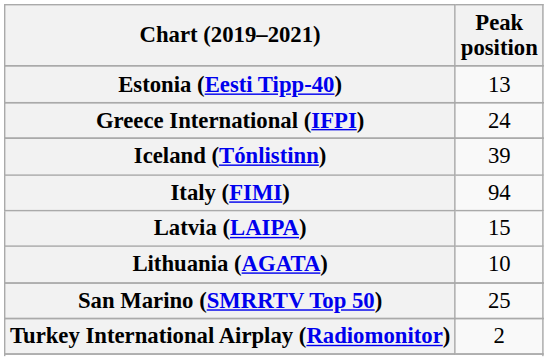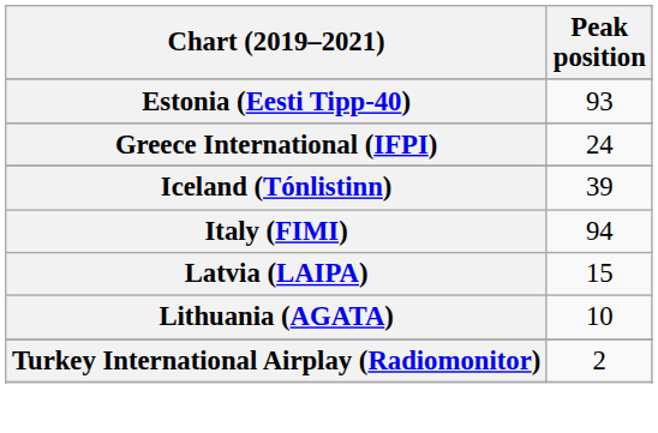 <table class="wikitable sortable plainrowheaders" style="text-align:center">
 <tr>
 <th scope="col">Chart (2019–2021)</th>
 <th scope="col">Peak<br>position</th>
 </tr>
 <tr>
 </tr>
 <tr>
 </tr>
 <tr>
 </tr>
 <tr>
 <th scope="row">Estonia (<a href='#'>Eesti Tipp-40</a>)</th>
-<td>13</td>
+<td>93</td>
 </tr>
 <tr>
 </tr>
 <tr>
 <th scope="row">Greece International (<a href='#'>IFPI</a>)</th>
 <td>24</td>
 </tr>
 <tr>
 </tr>
 <tr>
 <th scope="row">Iceland (<a href='#'>Tónlistinn</a>)</th>
 <td>39</td>
 </tr>
 <tr>
 <th scope="row">Italy (<a href='#'>FIMI</a>)</th>
 <td>94</td>
 </tr>
 <tr>
 <th scope="row">Latvia (<a href='#'>LAIPA</a>)</th>
 <td>15</td>
 </tr>
 <tr>
 <th scope="row">Lithuania (<a href='#'>AGATA</a>)</th>
 <td>10</td>
 </tr>
 <tr>
 </tr>
 <tr>
 </tr>
 <tr>
 </tr>
 <tr>
-<th scope="row">San Marino (<a href='#'>SMRRTV Top 50</a>)</th>
-<td>25</td>
-</tr>
-<tr>
 </tr>
 <tr>
 </tr>
 <tr>
 <th scope="row">Turkey International Airplay (<a href='#'>Radiomonitor</a>)</th>
 <td>2</td>
 </tr>
 <tr>
 </tr>
 <tr>
 </tr>
 <tr>
 </tr>
 <tr>
 </tr>
 <tr>
 </tr>
 </table>
